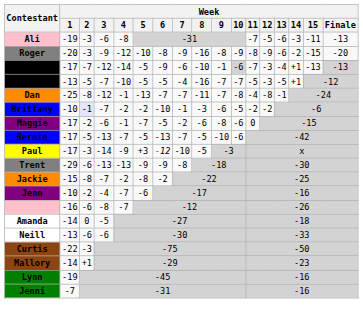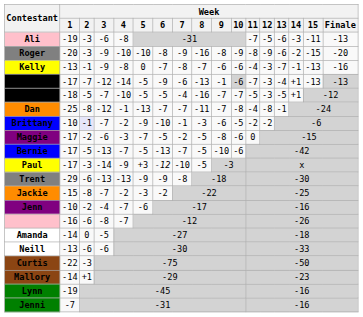 <table class="wikitable" style="text-align:center">
 <tr>
 <th rowspan=2>Contestant</th>
 <th colspan=16>Week</th>
 </tr>
 <tr>
 <th>1</th>
 <th>2</th>
 <th>3</th>
 <th>4</th>
 <th>5</th>
 <th>6</th>
 <th>7</th>
 <th>8</th>
 <th>9</th>
 <th>10</th>
 <th>11</th>
 <th>12</th>
 <th>13</th>
 <th>14</th>
 <th>15</th>
 <th>Finale</th>
 </tr>
 <tr>
 <td bgcolor="pink"><strong>Ali</strong></td>
 <td>-19</td>
 <td>-3</td>
 <td>-6</td>
 <td>-8</td>
 <td colspan=6 bgcolor="lightgrey">-31</td>
 <td>-7</td>
 <td>-5</td>
 <td>-6</td>
 <td>-3</td>
 <td>-11</td>
 <td>-13</td>
 </tr>
 <tr>
 <td bgcolor="gray"><strong>Roger</strong></td>
 <td>-20</td>
 <td>-3</td>
 <td>-9</td>
-<td>-12</td>
+<td>-10</td>
 <td>-10</td>
 <td>-8</td>
 <td>-9</td>
 <td>-16</td>
 <td>-8</td>
 <td>-9</td>
 <td>-8</td>
 <td>-9</td>
 <td>-6</td>
 <td>-2</td>
 <td>-15</td>
 <td>-20</td>
 </tr>
 <tr>
+<td bgcolor="yellow"><span><strong>Kelly</strong></span></td>
+<td>-13</td>
+<td>-1</td>
+<td>-9</td>
+<td>-8</td>
+<td>0</td>
+<td>-7</td>
+<td>-8</td>
+<td>-7</td>
+<td>-6</td>
+<td>-6</td>
+<td>-4</td>
+<td>-3</td>
+<td>-7</td>
+<td>-1</td>
+<td>-13</td>
+<td>-16</td>
+</tr>
+<tr>
 <td bgcolor="black"><span><strong>Mark</strong></span></td>
 <td>-17</td>
 <td>-7</td>
 <td>-12</td>
 <td>-14</td>
 <td>-5</td>
 <td>-9</td>
 <td>-6</td>
-<td>-10</td>
+<td>-13</td>
 <td>-1</td>
 <td bgcolor="lightgrey">-6</td>
 <td>-7</td>
 <td>-3</td>
 <td>-4</td>
 <td>+1</td>
 <td>-13</td>
 <td bgcolor="lightgrey">-13</td>
 </tr>
 <tr>
 <td bgcolor="black"><span><strong>Jay</strong></span></td>
-<td>-13</td>
+<td>-18</td>
 <td>-5</td>
 <td>-7</td>
 <td>-10</td>
 <td>-5</td>
 <td>-5</td>
 <td>-4</td>
 <td>-16</td>
 <td>-7</td>
 <td>-7</td>
 <td>-5</td>
 <td>-3</td>
 <td>-5</td>
 <td>+1</td>
 <td colspan=2 bgcolor="lightgrey">-12</td>
 </tr>
 <tr>
 <td bgcolor="darkorange"><span><strong>Dan</strong></span></td>
 <td>-25</td>
 <td>-8</td>
 <td>-12</td>
 <td>-1</td>
 <td>-13</td>
 <td>-7</td>
 <td>-7</td>
 <td>-11</td>
 <td>-7</td>
 <td>-8</td>
 <td>-4</td>
 <td>-8</td>
 <td>-1</td>
 <td colspan=3 bgcolor="lightgrey">-24</td>
 </tr>
 <tr>
 <td bgcolor="blue"><span><strong>Brittany</strong></span></td>
 <td>-10</td>
 <td style="background: lavender;">-1</td>
 <td>-7</td>
 <td>-2</td>
-<td>-2</td>
+<td>-9</td>
 <td>-10</td>
 <td>-1</td>
 <td>-3</td>
 <td>-6</td>
 <td>-5</td>
 <td>-2</td>
 <td>-2</td>
 <td colspan=4 bgcolor="lightgrey">-6</td>
 </tr>
 <tr>
 <td bgcolor="purple"><span><strong>Maggie</strong></span></td>
 <td>-17</td>
 <td>-2</td>
 <td>-6</td>
-<td>-1</td>
+<td>-3</td>
 <td>-7</td>
 <td>-5</td>
 <td>-2</td>
-<td>-6</td>
+<td>-5</td>
 <td>-8</td>
 <td>-6</td>
 <td>0</td>
 <td colspan=5 bgcolor="lightgrey">-15</td>
 </tr>
 <tr>
 <td bgcolor="blue"><span><strong>Bernie</strong></span></td>
 <td>-17</td>
 <td>-5</td>
 <td>-13</td>
 <td>-7</td>
 <td>-5</td>
 <td>-13</td>
 <td>-7</td>
 <td>-5</td>
 <td>-10</td>
 <td>-6</td>
 <td colspan=6 bgcolor="lightgrey">-42</td>
 </tr>
 <tr>
 <td bgcolor="yellow"><span><strong>Paul</strong></span></td>
 <td>-17</td>
 <td>-3</td>
 <td>-14</td>
 <td>-9</td>
 <td>+3</td>
 <td><em>-12</em></td>
 <td>-10</td>
 <td>-5</td>
 <td colspan=2 bgcolor="lightgrey">-3</td>
 <td colspan=6 bgcolor="lightgrey">x</td>
 </tr>
 <tr>
 <td bgcolor="gray"><strong>Trent</strong></td>
 <td>-29</td>
 <td>-6</td>
 <td>-13</td>
 <td>-13</td>
 <td>-9</td>
 <td>-9</td>
 <td>-8</td>
 <td colspan=3 bgcolor="lightgrey">-18</td>
 <td colspan=6 bgcolor="lightgrey">-30</td>
 </tr>
 <tr>
 <td bgcolor="darkorange"><span><strong>Jackie</strong></span></td>
 <td>-15</td>
 <td>-8</td>
 <td>-7</td>
 <td>-2</td>
-<td>-8</td>
+<td>-3</td>
 <td>-2</td>
 <td colspan=4 bgcolor="lightgrey">-22</td>
 <td colspan=6 bgcolor="lightgrey">-25</td>
 </tr>
 <tr>
 <td bgcolor="purple"><span><strong>Jenn</strong></span></td>
 <td>-10</td>
 <td>-2</td>
 <td>-4</td>
 <td>-7</td>
 <td>-6</td>
 <td colspan=5 bgcolor="lightgrey">-17</td>
 <td colspan=6 bgcolor="lightgrey">-16</td>
 </tr>
 <tr>
 <td bgcolor="pink"></td>
 <td>-16</td>
 <td>-6</td>
 <td>-8</td>
 <td>-7</td>
 <td colspan=6 bgcolor="lightgrey">-12</td>
 <td colspan=6 bgcolor="lightgrey">-26</td>
 </tr>
 <tr>
 <td bgcolor="white"><strong>Amanda</strong></td>
 <td>-14</td>
 <td>0</td>
 <td>-5</td>
 <td colspan=7 bgcolor="lightgrey">-27</td>
 <td colspan=6 bgcolor="lightgrey">-18</td>
 </tr>
 <tr>
 <td bgcolor="white"><strong>Neill</strong></td>
 <td>-13</td>
 <td>-6</td>
 <td>-6</td>
 <td colspan=7 bgcolor="lightgrey">-30</td>
 <td colspan=6 bgcolor="lightgrey">-33</td>
 </tr>
 <tr>
 <td bgcolor="saddlebrown"><span><strong>Curtis</strong></span></td>
 <td>-22</td>
 <td>-3</td>
 <td colspan=8 bgcolor="lightgrey">-75</td>
 <td colspan=6 bgcolor="lightgrey">-50</td>
 </tr>
 <tr>
 <td bgcolor="saddlebrown"><span><strong>Mallory</strong></span></td>
 <td>-14</td>
 <td>+1</td>
 <td colspan=8 bgcolor="lightgrey">-29</td>
 <td colspan=6 bgcolor="lightgrey">-23</td>
 </tr>
 <tr>
 <td bgcolor="green"><span><strong>Lynn</strong></span></td>
 <td>-19</td>
 <td colspan=9 bgcolor="lightgrey">-45</td>
 <td colspan=6 bgcolor="lightgrey">-16</td>
 </tr>
 <tr>
 <td bgcolor="green"><span><strong>Jenni</strong></span></td>
 <td>-7</td>
 <td colspan=9 bgcolor="lightgrey">-31</td>
 <td colspan=6 bgcolor="lightgrey">-16</td>
 </tr>
 </table>
